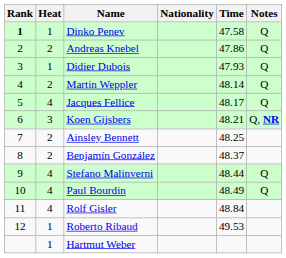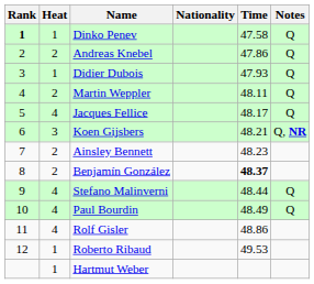 <table class="wikitable sortable" style="text-align:center">
 <tr>
 <th>Rank</th>
 <th>Heat</th>
 <th>Name</th>
 <th>Nationality</th>
 <th>Time</th>
 <th>Notes</th>
 </tr>
 <tr bgcolor=ccffcc>
 <td><strong>1</strong></td>
 <td>1</td>
 <td align="left"><a href='#'>Dinko Penev</a></td>
 <td align=left></td>
 <td>47.58</td>
 <td>Q</td>
 </tr>
 <tr bgcolor=ccffcc>
 <td>2</td>
 <td>2</td>
 <td align="left"><a href='#'>Andreas Knebel</a></td>
 <td align=left></td>
 <td>47.86</td>
 <td>Q</td>
 </tr>
 <tr bgcolor=ccffcc>
 <td>3</td>
 <td>1</td>
 <td align="left"><a href='#'>Didier Dubois</a></td>
 <td align=left></td>
 <td>47.93</td>
 <td>Q</td>
 </tr>
 <tr bgcolor=ccffcc>
 <td>4</td>
 <td>2</td>
 <td align="left"><a href='#'>Martin Weppler</a></td>
 <td align=left></td>
-<td>48.14</td>
+<td>48.11</td>
 <td>Q</td>
 </tr>
 <tr bgcolor=ccffcc>
 <td>5</td>
 <td>4</td>
 <td align="left"><a href='#'>Jacques Fellice</a></td>
 <td align=left></td>
 <td>48.17</td>
 <td>Q</td>
 </tr>
 <tr bgcolor=ccffcc>
 <td>6</td>
 <td>3</td>
 <td align="left"><a href='#'>Koen Gijsbers</a></td>
 <td align=left></td>
 <td>48.21</td>
 <td>Q, <strong><a href='#'>NR</a></strong></td>
 </tr>
 <tr>
 <td>7</td>
 <td>2</td>
 <td align="left"><a href='#'>Ainsley Bennett</a></td>
 <td align=left></td>
-<td>48.25</td>
+<td>48.23</td>
 <td></td>
 </tr>
 <tr>
 <td>8</td>
 <td>2</td>
 <td align="left"><a href='#'>Benjamín González</a></td>
 <td align=left></td>
-<td>48.37</td>
+<td><strong>48.37</strong></td>
 <td></td>
 </tr>
 <tr bgcolor=ccffcc>
 <td>9</td>
 <td>4</td>
 <td align="left"><a href='#'>Stefano Malinverni</a></td>
 <td align=left></td>
 <td>48.44</td>
 <td>Q</td>
 </tr>
 <tr bgcolor=ccffcc>
 <td>10</td>
 <td>4</td>
 <td align="left"><a href='#'>Paul Bourdin</a></td>
 <td align=left></td>
 <td>48.49</td>
 <td>Q</td>
 </tr>
 <tr>
 <td>11</td>
 <td>4</td>
 <td align="left"><a href='#'>Rolf Gisler</a></td>
 <td align=left></td>
-<td>48.84</td>
+<td>48.86</td>
 <td></td>
 </tr>
 <tr>
 <td>12</td>
 <td>1</td>
 <td align="left"><a href='#'>Roberto Ribaud</a></td>
 <td align=left></td>
 <td>49.53</td>
 <td></td>
 </tr>
 <tr>
 <td></td>
 <td>1</td>
 <td align="left"><a href='#'>Hartmut Weber</a></td>
 <td align=left></td>
 <td></td>
 <td></td>
 </tr>
 </table>
